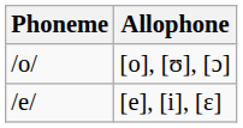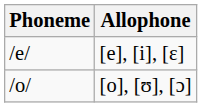 <table class="wikitable">
 <tr>
 <th>Phoneme</th>
 <th>Allophone</th>
 </tr>
 <tr>
+<td>/e/</td>
+<td>[e], [i], [ɛ]</td>
+</tr>
+<tr>
 <td>/o/</td>
 <td>[o], [ʊ], [ɔ]</td>
 </tr>
-<tr>
-<td>/e/</td>
-<td>[e], [i], [ɛ]</td>
-</tr>
 </table>
